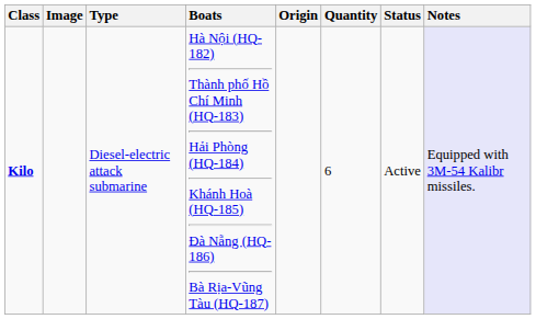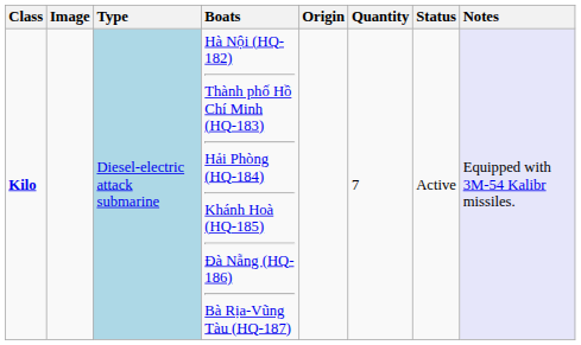 <table class="wikitable">
 <tr>
 <th style="text-align: left;">Class</th>
 <th style="text-align: left;">Image</th>
 <th style="text-align: left;">Type</th>
 <th style="text-align: left;">Boats</th>
 <th style="text-align: left;">Origin</th>
 <th style="text-align: left;">Quantity</th>
 <th style="text-align: left;">Status</th>
 <th style="text-align: left;">Notes</th>
 </tr>
 <tr>
 <td><strong><a href='#'>Kilo</a></strong></td>
 <td></td>
-<td><a href='#'>Diesel-electric</a> <a href='#'>attack submarine</a></td>
+<td style="background: lightblue;"><a href='#'>Diesel-electric</a> <a href='#'>attack submarine</a></td>
 <td><a href='#'>Hà Nội (HQ-182)</a> <hr> <a href='#'>Thành phố Hồ Chí Minh (HQ-183)</a> <hr> <a href='#'>Hải Phòng (HQ-184)</a> <hr> <a href='#'>Khánh Hoà (HQ-185)</a> <hr> <a href='#'>Đà Nẵng (HQ-186)</a> <hr> <a href='#'>Bà Rịa-Vũng Tàu (HQ-187)</a></td>
 <td></td>
-<td>6</td>
+<td>7</td>
 <td><span>Active</span></td>
 <td style="background: lavender;">Equipped with <a href='#'>3M-54 Kalibr</a> missiles.</td>
 </tr>
 </table>
